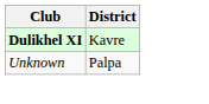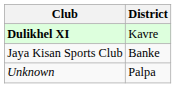 <table class="wikitable" border="1">
 <tr>
 <th>Club</th>
 <th>District</th>
 </tr>
 <tr bgcolor=#dfd>
 <td><strong>Dulikhel XI</strong></td>
 <td>Kavre</td>
 </tr>
 <tr>
+<td>Jaya Kisan Sports Club</td>
+<td>Banke</td>
+</tr>
+<tr>
 <td><em>Unknown</em></td>
 <td>Palpa</td>
 </tr>
 </table>
